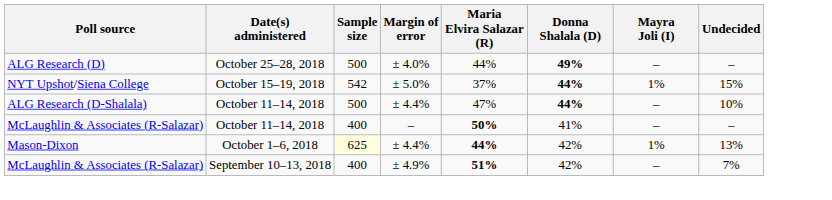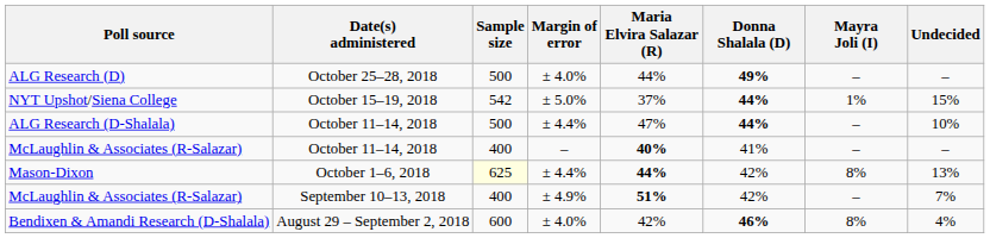 <table class="wikitable">
 <tr>
 <th>Poll source</th>
 <th>Date(s)<br>administered</th>
 <th>Sample<br>size</th>
 <th>Margin of<br>error</th>
 <th style="width:100px;">Maria<br>Elvira Salazar (R)</th>
 <th style="width:100px;">Donna<br>Shalala (D)</th>
 <th style="width:100px;">Mayra<br>Joli (I)</th>
 <th>Undecided</th>
 </tr>
 <tr>
 <td><a href='#'>ALG Research (D)</a></td>
 <td align="center">October 25–28, 2018</td>
 <td align="center">500</td>
 <td align="center">± 4.0%</td>
 <td align="center">44%</td>
 <td align="center" ><strong>49%</strong></td>
 <td align="center">–</td>
 <td align="center">–</td>
 </tr>
 <tr>
 <td><a href='#'>NYT Upshot</a>/<a href='#'>Siena College</a></td>
 <td align="center">October 15–19, 2018</td>
 <td align="center">542</td>
 <td align="center">± 5.0%</td>
 <td align="center">37%</td>
 <td align="center" ><strong>44%</strong></td>
 <td align="center">1%</td>
 <td align="center">15%</td>
 </tr>
 <tr>
 <td><a href='#'>ALG Research (D-Shalala)</a></td>
 <td align="center">October 11–14, 2018</td>
 <td align="center">500</td>
 <td align="center">± 4.4%</td>
 <td align="center">47%</td>
 <td align="center" ><strong>44%</strong></td>
 <td align="center">–</td>
 <td align="center">10%</td>
 </tr>
 <tr>
 <td><a href='#'>McLaughlin & Associates (R-Salazar)</a></td>
 <td align="center">October 11–14, 2018</td>
 <td align="center">400</td>
 <td align="center">–</td>
-<td align="center" ><strong>50%</strong></td>
+<td align="center" ><strong>40%</strong></td>
 <td align="center">41%</td>
 <td align="center">–</td>
 <td align="center">–</td>
 </tr>
 <tr>
 <td><a href='#'>Mason-Dixon</a></td>
 <td align="center">October 1–6, 2018</td>
 <td align="center" style="background: lightyellow;">625</td>
 <td align="center">± 4.4%</td>
 <td align="center" ><strong>44%</strong></td>
 <td align="center">42%</td>
-<td align="center">1%</td>
+<td align="center">8%</td>
 <td align="center">13%</td>
 </tr>
 <tr>
 <td><a href='#'>McLaughlin & Associates (R-Salazar)</a></td>
 <td align="center">September 10–13, 2018</td>
 <td align="center">400</td>
 <td align="center">± 4.9%</td>
 <td align="center" ><strong>51%</strong></td>
 <td align="center">42%</td>
 <td align="center">–</td>
 <td align="center">7%</td>
 </tr>
+<tr>
+<td><a href='#'>Bendixen & Amandi Research (D-Shalala)</a></td>
+<td align="center">August 29 – September 2, 2018</td>
+<td align="center">600</td>
+<td align="center">± 4.0%</td>
+<td align="center">42%</td>
+<td align="center" ><strong>46%</strong></td>
+<td align="center">8%</td>
+<td align="center">4%</td>
+</tr>
 </table>
